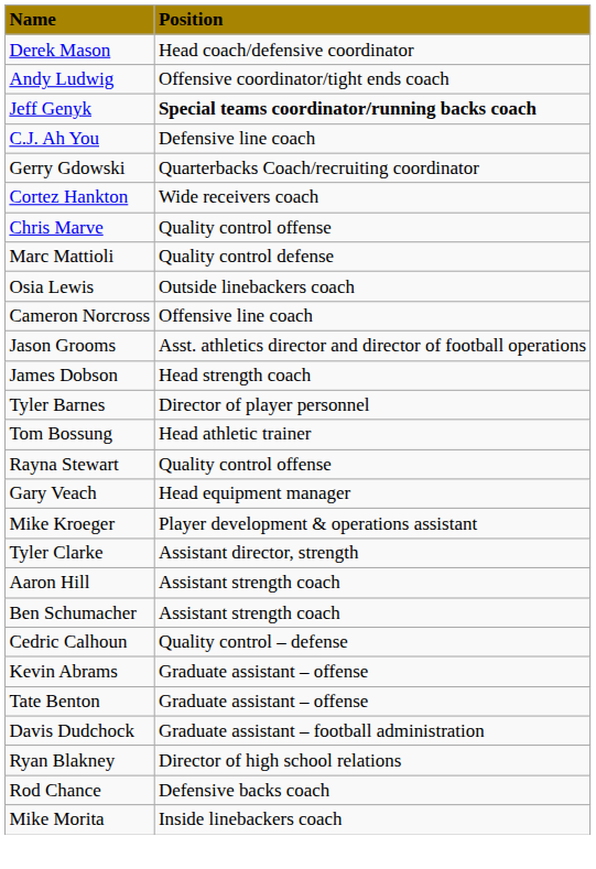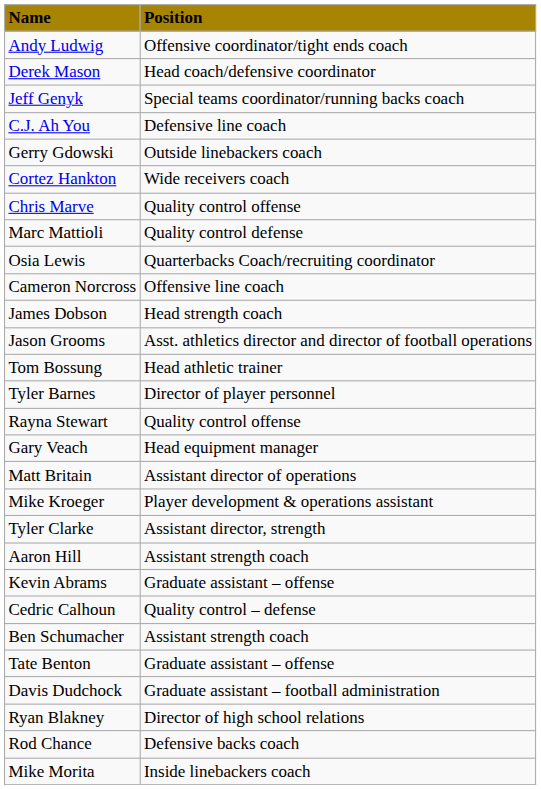 <table class="wikitable">
 <tr>
 <td bgcolor="#A88403"><span><strong>Name</strong></span></td>
 <td bgcolor="#A88403"><span><strong>Position</strong></span></td>
 </tr>
 <tr align="left">
+<td><a href='#'>Andy Ludwig</a></td>
+<td>Offensive coordinator/tight ends coach</td>
+</tr>
+<tr align="left">
 <td><a href='#'>Derek Mason</a></td>
 <td>Head coach/defensive coordinator</td>
 </tr>
 <tr align="left">
-<td><a href='#'>Andy Ludwig</a></td>
-<td>Offensive coordinator/tight ends coach</td>
-</tr>
-<tr align="left">
 <td><a href='#'>Jeff Genyk</a></td>
-<td><strong>Special teams coordinator/running backs coach</strong></td>
+<td>Special teams coordinator/running backs coach</td>
 </tr>
 <tr align="left">
 <td><a href='#'>C.J. Ah You</a></td>
 <td>Defensive line coach</td>
 </tr>
 <tr align="left">
 <td>Gerry Gdowski</td>
-<td>Quarterbacks Coach/recruiting coordinator</td>
+<td>Outside linebackers coach</td>
 </tr>
 <tr align="left">
 <td><a href='#'>Cortez Hankton</a></td>
 <td>Wide receivers coach</td>
 </tr>
 <tr align="left">
 <td><a href='#'>Chris Marve</a></td>
 <td>Quality control offense</td>
 </tr>
 <tr align="left">
 <td>Marc Mattioli</td>
 <td>Quality control defense</td>
 </tr>
 <tr align="left">
 <td>Osia Lewis</td>
-<td>Outside linebackers coach</td>
+<td>Quarterbacks Coach/recruiting coordinator</td>
 </tr>
 <tr align="left">
 <td>Cameron Norcross</td>
 <td>Offensive line coach</td>
 </tr>
 <tr align="left">
+<td>James Dobson</td>
+<td>Head strength coach</td>
+</tr>
+<tr align="left">
 <td>Jason Grooms</td>
 <td>Asst. athletics director and director of football operations</td>
 </tr>
 <tr align="left">
-<td>James Dobson</td>
-<td>Head strength coach</td>
+<td>Tom Bossung</td>
+<td>Head athletic trainer</td>
 </tr>
 <tr align="left">
 <td>Tyler Barnes</td>
 <td>Director of player personnel</td>
-</tr>
-<tr align="left">
-<td>Tom Bossung</td>
-<td>Head athletic trainer</td>
 </tr>
 <tr align="left">
 <td>Rayna Stewart</td>
 <td>Quality control offense</td>
 </tr>
 <tr align="left">
 <td>Gary Veach</td>
 <td>Head equipment manager</td>
+</tr>
+<tr align="left">
+<td>Matt Britain</td>
+<td>Assistant director of operations</td>
 </tr>
 <tr align="left">
 <td>Mike Kroeger</td>
 <td>Player development & operations assistant</td>
 </tr>
 <tr align="left">
 <td>Tyler Clarke</td>
 <td>Assistant director, strength</td>
 </tr>
 <tr align="left">
 <td>Aaron Hill</td>
 <td>Assistant strength coach</td>
 </tr>
 <tr align="left">
-<td>Ben Schumacher</td>
-<td>Assistant strength coach</td>
+<td>Kevin Abrams</td>
+<td>Graduate assistant – offense</td>
 </tr>
 <tr align="left">
 <td>Cedric Calhoun</td>
 <td>Quality control – defense</td>
 </tr>
 <tr align="left">
-<td>Kevin Abrams</td>
-<td>Graduate assistant – offense</td>
+<td>Ben Schumacher</td>
+<td>Assistant strength coach</td>
 </tr>
 <tr align="left">
 <td>Tate Benton</td>
 <td>Graduate assistant – offense</td>
 </tr>
 <tr align="left">
 <td>Davis Dudchock</td>
 <td>Graduate assistant – football administration</td>
 </tr>
 <tr align="left">
 <td>Ryan Blakney</td>
 <td>Director of high school relations</td>
 </tr>
 <tr align="left">
 <td>Rod Chance</td>
 <td>Defensive backs coach</td>
 </tr>
 <tr align="left">
 <td>Mike Morita</td>
 <td>Inside linebackers coach</td>
 </tr>
 </table>
